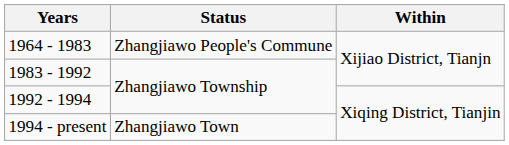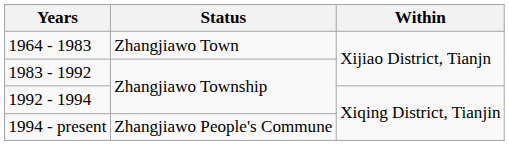 <table class="wikitable">
 <tr>
 <th>Years</th>
 <th>Status</th>
 <th>Within</th>
 </tr>
 <tr>
 <td>1964 - 1983</td>
-<td>Zhangjiawo People's Commune</td>
+<td>Zhangjiawo Town</td>
 <td rowspan="2">Xijiao District, Tianjn</td>
 </tr>
 <tr>
 <td>1983 - 1992</td>
 <td rowspan="2">Zhangjiawo Township</td>
 </tr>
 <tr>
 <td>1992 - 1994</td>
 <td rowspan="2">Xiqing District, Tianjin</td>
 </tr>
 <tr>
 <td>1994 - present</td>
-<td>Zhangjiawo Town</td>
+<td>Zhangjiawo People's Commune</td>
 </tr>
 </table>
